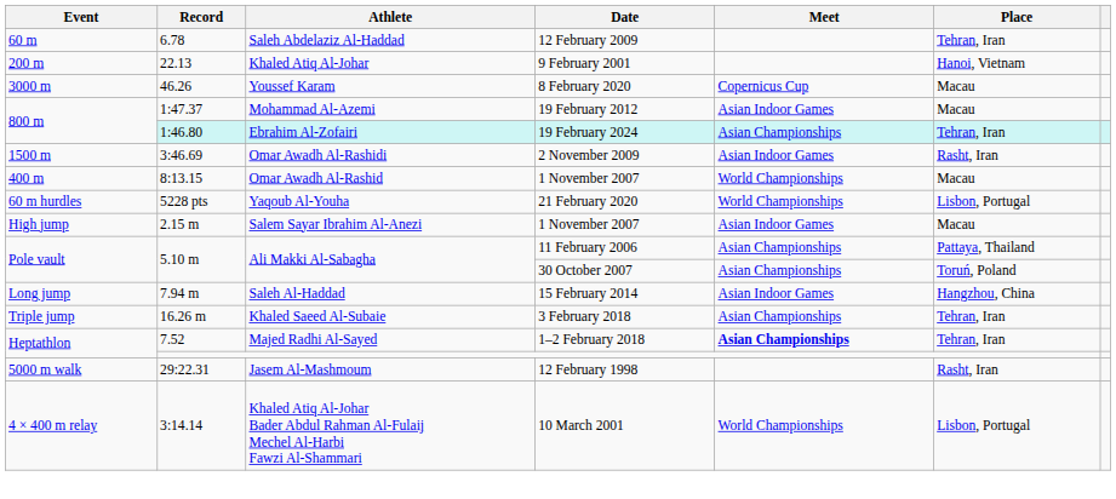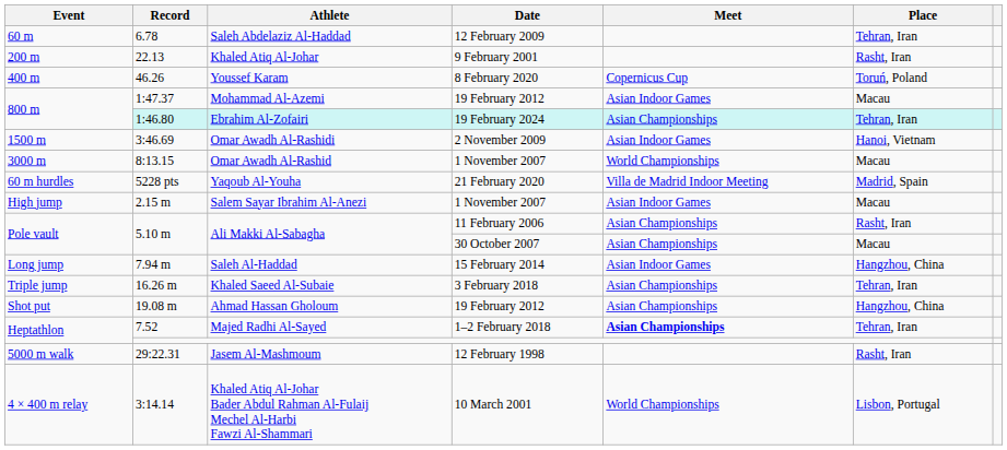 <table class="wikitable" style="font-size:95%; width: 95%;">
 <tr>
 <th>Event</th>
 <th>Record</th>
 <th>Athlete</th>
 <th>Date</th>
 <th>Meet</th>
 <th>Place</th>
 <th></th>
 </tr>
 <tr>
 <td><a href='#'>60 m</a></td>
 <td>6.78</td>
 <td><a href='#'>Saleh Abdelaziz Al-Haddad</a></td>
 <td>12 February 2009</td>
 <td></td>
 <td><a href='#'>Tehran</a>, Iran</td>
 <td></td>
 </tr>
 <tr>
 <td><a href='#'>200 m</a></td>
 <td>22.13</td>
 <td><a href='#'>Khaled Atiq Al-Johar</a></td>
 <td>9 February 2001</td>
 <td></td>
-<td><a href='#'>Hanoi</a>, Vietnam</td>
+<td><a href='#'>Rasht</a>, Iran</td>
 <td></td>
 </tr>
 <tr>
-<td><a href='#'>3000 m</a></td>
+<td><a href='#'>400 m</a></td>
 <td>46.26</td>
 <td><a href='#'>Youssef Karam</a></td>
 <td>8 February 2020</td>
 <td><a href='#'>Copernicus Cup</a></td>
-<td>Macau</td>
+<td><a href='#'>Toruń</a>, Poland</td>
 <td></td>
 </tr>
 <tr>
 <td rowspan=2><a href='#'>800 m</a></td>
 <td>1:47.37</td>
 <td><a href='#'>Mohammad Al-Azemi</a></td>
 <td>19 February 2012</td>
 <td><a href='#'>Asian Indoor Games</a></td>
 <td>Macau</td>
 <td></td>
 </tr>
 <tr bgcolor=#CEF6F5>
 <td>1:46.80</td>
 <td><a href='#'>Ebrahim Al-Zofairi</a></td>
 <td>19 February 2024</td>
 <td><a href='#'>Asian Championships</a></td>
 <td><a href='#'>Tehran</a>, Iran</td>
 <td></td>
 </tr>
 <tr>
 <td><a href='#'>1500 m</a></td>
 <td>3:46.69</td>
 <td><a href='#'>Omar Awadh Al-Rashidi</a></td>
 <td>2 November 2009</td>
 <td><a href='#'>Asian Indoor Games</a></td>
-<td><a href='#'>Rasht</a>, Iran</td>
+<td><a href='#'>Hanoi</a>, Vietnam</td>
 <td></td>
 </tr>
 <tr>
-<td><a href='#'>400 m</a></td>
+<td><a href='#'>3000 m</a></td>
 <td>8:13.15 </td>
 <td><a href='#'>Omar Awadh Al-Rashid</a></td>
 <td>1 November 2007</td>
 <td><a href='#'>World Championships</a></td>
 <td>Macau</td>
 <td></td>
 </tr>
 <tr>
 <td><a href='#'>60 m hurdles</a></td>
 <td>5228 pts</td>
 <td><a href='#'>Yaqoub Al-Youha</a></td>
 <td>21 February 2020</td>
-<td><a href='#'>World Championships</a></td>
-<td><a href='#'>Lisbon</a>, Portugal</td>
+<td><a href='#'>Villa de Madrid Indoor Meeting</a></td>
+<td><a href='#'>Madrid</a>, Spain</td>
 <td></td>
 </tr>
 <tr>
 <td><a href='#'>High jump</a></td>
 <td>2.15 m</td>
 <td><a href='#'>Salem Sayar Ibrahim Al-Anezi</a></td>
 <td>1 November 2007</td>
 <td><a href='#'>Asian Indoor Games</a></td>
 <td>Macau</td>
 <td></td>
 </tr>
 <tr>
 <td rowspan=2><a href='#'>Pole vault</a></td>
 <td rowspan=2>5.10 m</td>
 <td rowspan=2><a href='#'>Ali Makki Al-Sabagha</a></td>
 <td>11 February 2006</td>
 <td><a href='#'>Asian Championships</a></td>
-<td><a href='#'>Pattaya</a>, Thailand</td>
+<td><a href='#'>Rasht</a>, Iran</td>
 <td></td>
 </tr>
 <tr>
 <td>30 October 2007</td>
 <td><a href='#'>Asian Championships</a></td>
-<td><a href='#'>Toruń</a>, Poland</td>
+<td>Macau</td>
 <td></td>
 </tr>
 <tr>
 <td><a href='#'>Long jump</a></td>
 <td>7.94 m</td>
 <td><a href='#'>Saleh Al-Haddad</a></td>
 <td>15 February 2014</td>
 <td><a href='#'>Asian Indoor Games</a></td>
 <td><a href='#'>Hangzhou</a>, China</td>
 <td></td>
 </tr>
 <tr>
 <td><a href='#'>Triple jump</a></td>
 <td>16.26 m</td>
 <td><a href='#'>Khaled Saeed Al-Subaie</a></td>
 <td>3 February 2018</td>
 <td><a href='#'>Asian Championships</a></td>
 <td><a href='#'>Tehran</a>, Iran</td>
+<td></td>
+</tr>
+<tr>
+<td><a href='#'>Shot put</a></td>
+<td>19.08 m</td>
+<td><a href='#'>Ahmad Hassan Gholoum</a></td>
+<td>19 February 2012</td>
+<td><a href='#'>Asian Championships</a></td>
+<td><a href='#'>Hangzhou</a>, China</td>
 <td></td>
 </tr>
 <tr>
 <td rowspan=2><a href='#'>Heptathlon</a></td>
 <td>7.52</td>
 <td><a href='#'>Majed Radhi Al-Sayed</a></td>
 <td>1–2 February 2018</td>
 <td><strong><a href='#'>Asian Championships</a></strong></td>
 <td><a href='#'>Tehran</a>, Iran</td>
 <td></td>
 </tr>
 <tr>
 <td colspan=5></td>
 <td></td>
 </tr>
 <tr>
 <td><a href='#'>5000 m walk</a></td>
 <td>29:22.31</td>
 <td><a href='#'>Jasem Al-Mashmoum</a></td>
 <td>12 February 1998</td>
 <td></td>
 <td><a href='#'>Rasht</a>, Iran</td>
 <td></td>
 </tr>
 <tr>
 <td><a href='#'>4 × 400 m relay</a></td>
 <td>3:14.14</td>
 <td><br><a href='#'>Khaled Atiq Al-Johar</a><br><a href='#'>Bader Abdul Rahman Al-Fulaij</a><br><a href='#'>Mechel Al-Harbi</a><br><a href='#'>Fawzi Al-Shammari</a></td>
 <td>10 March 2001</td>
 <td><a href='#'>World Championships</a></td>
 <td><a href='#'>Lisbon</a>, Portugal</td>
 <td></td>
 </tr>
 </table>
